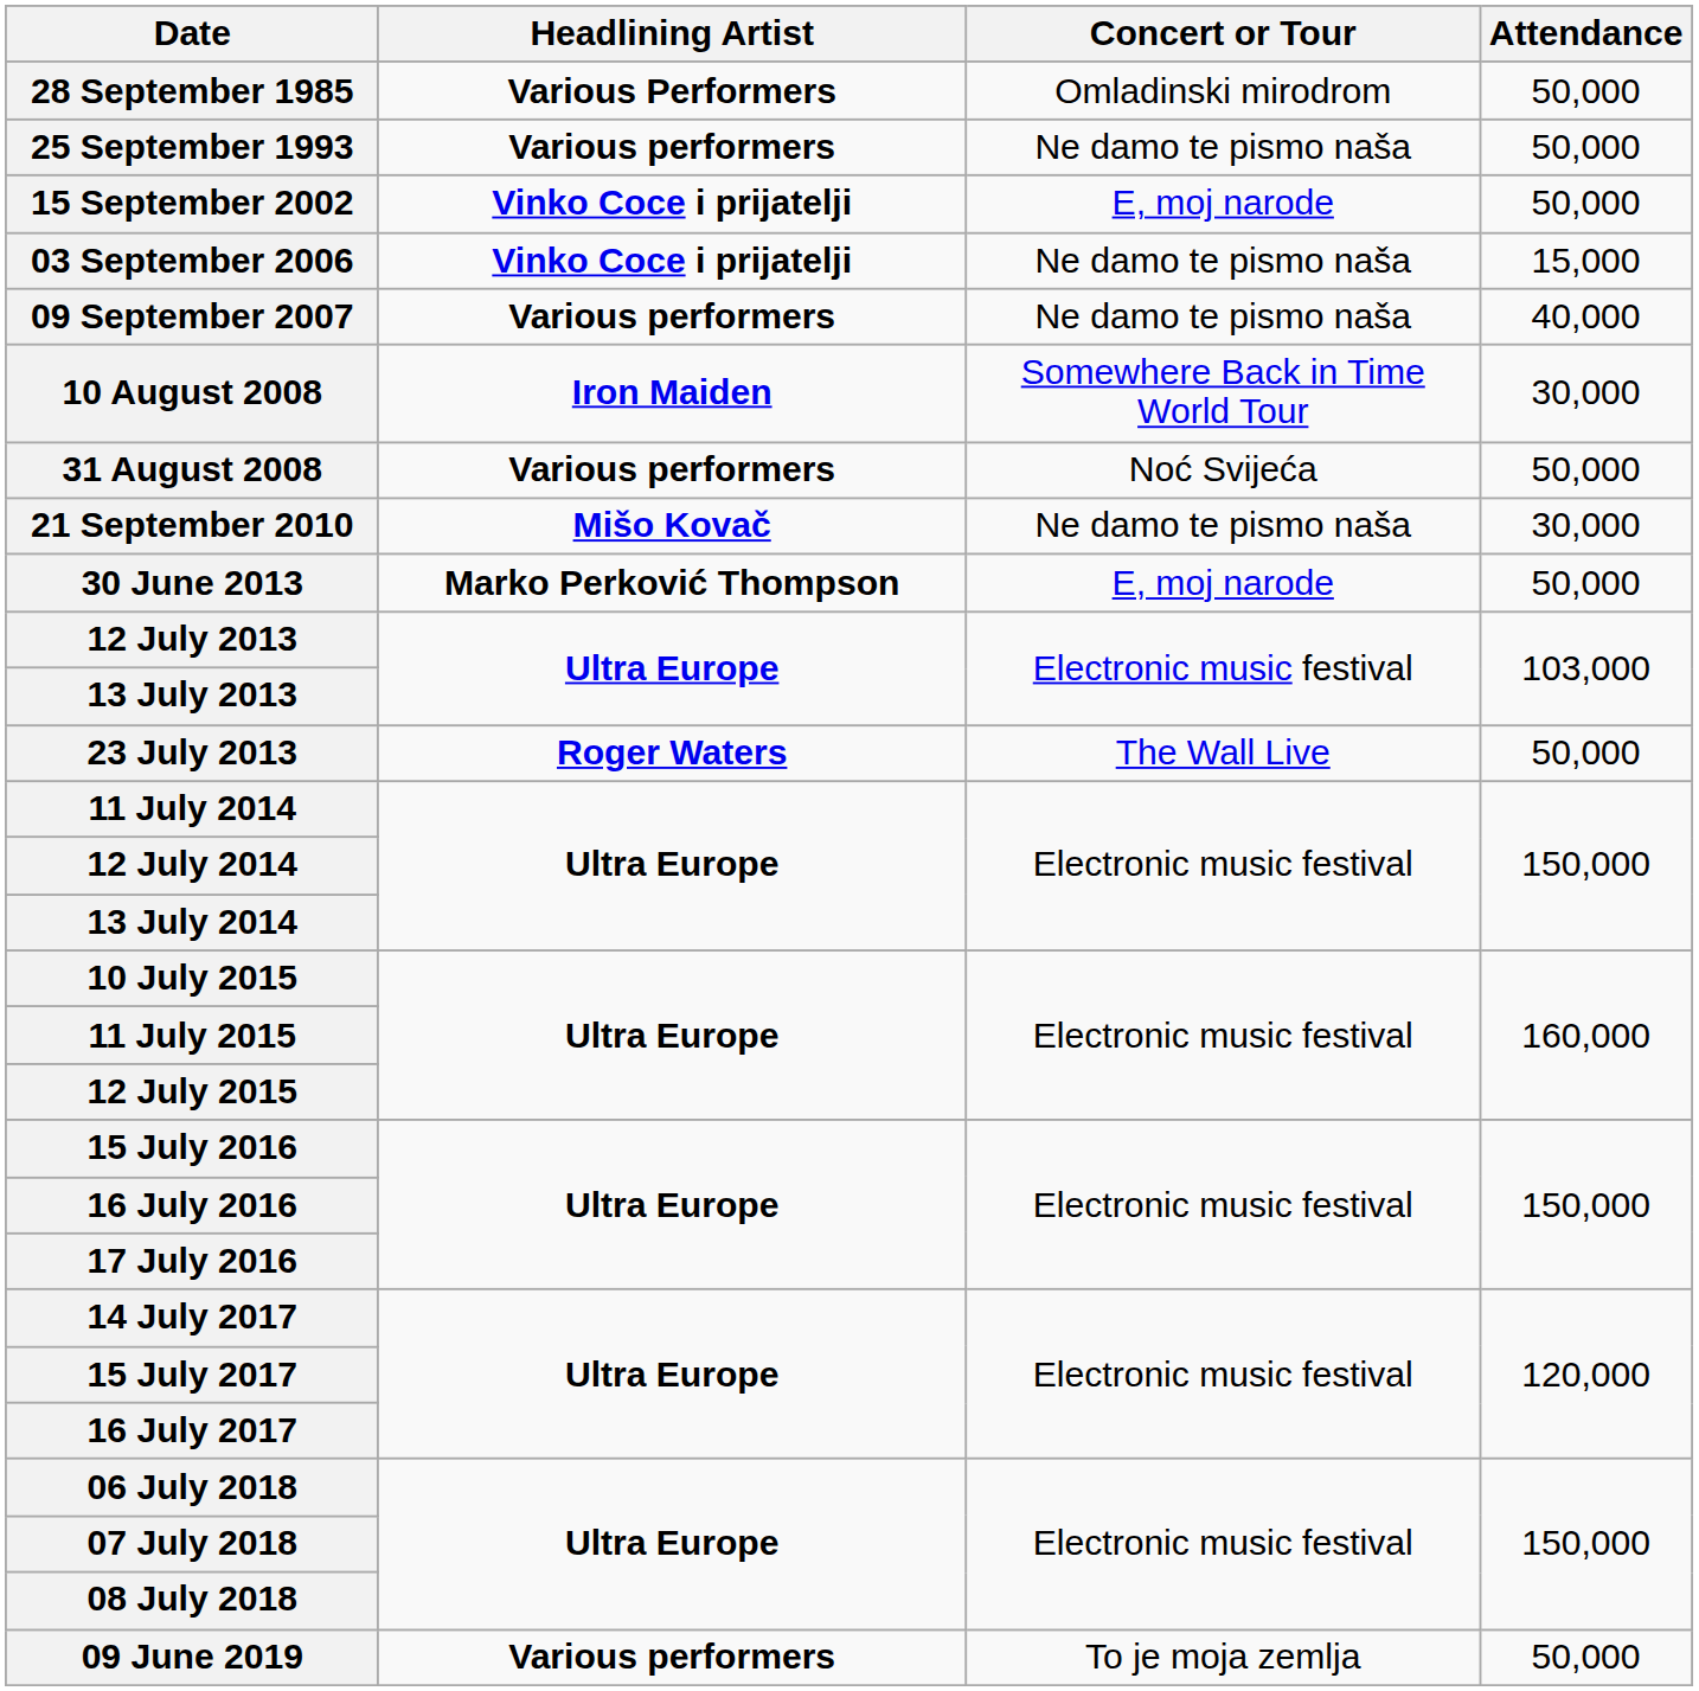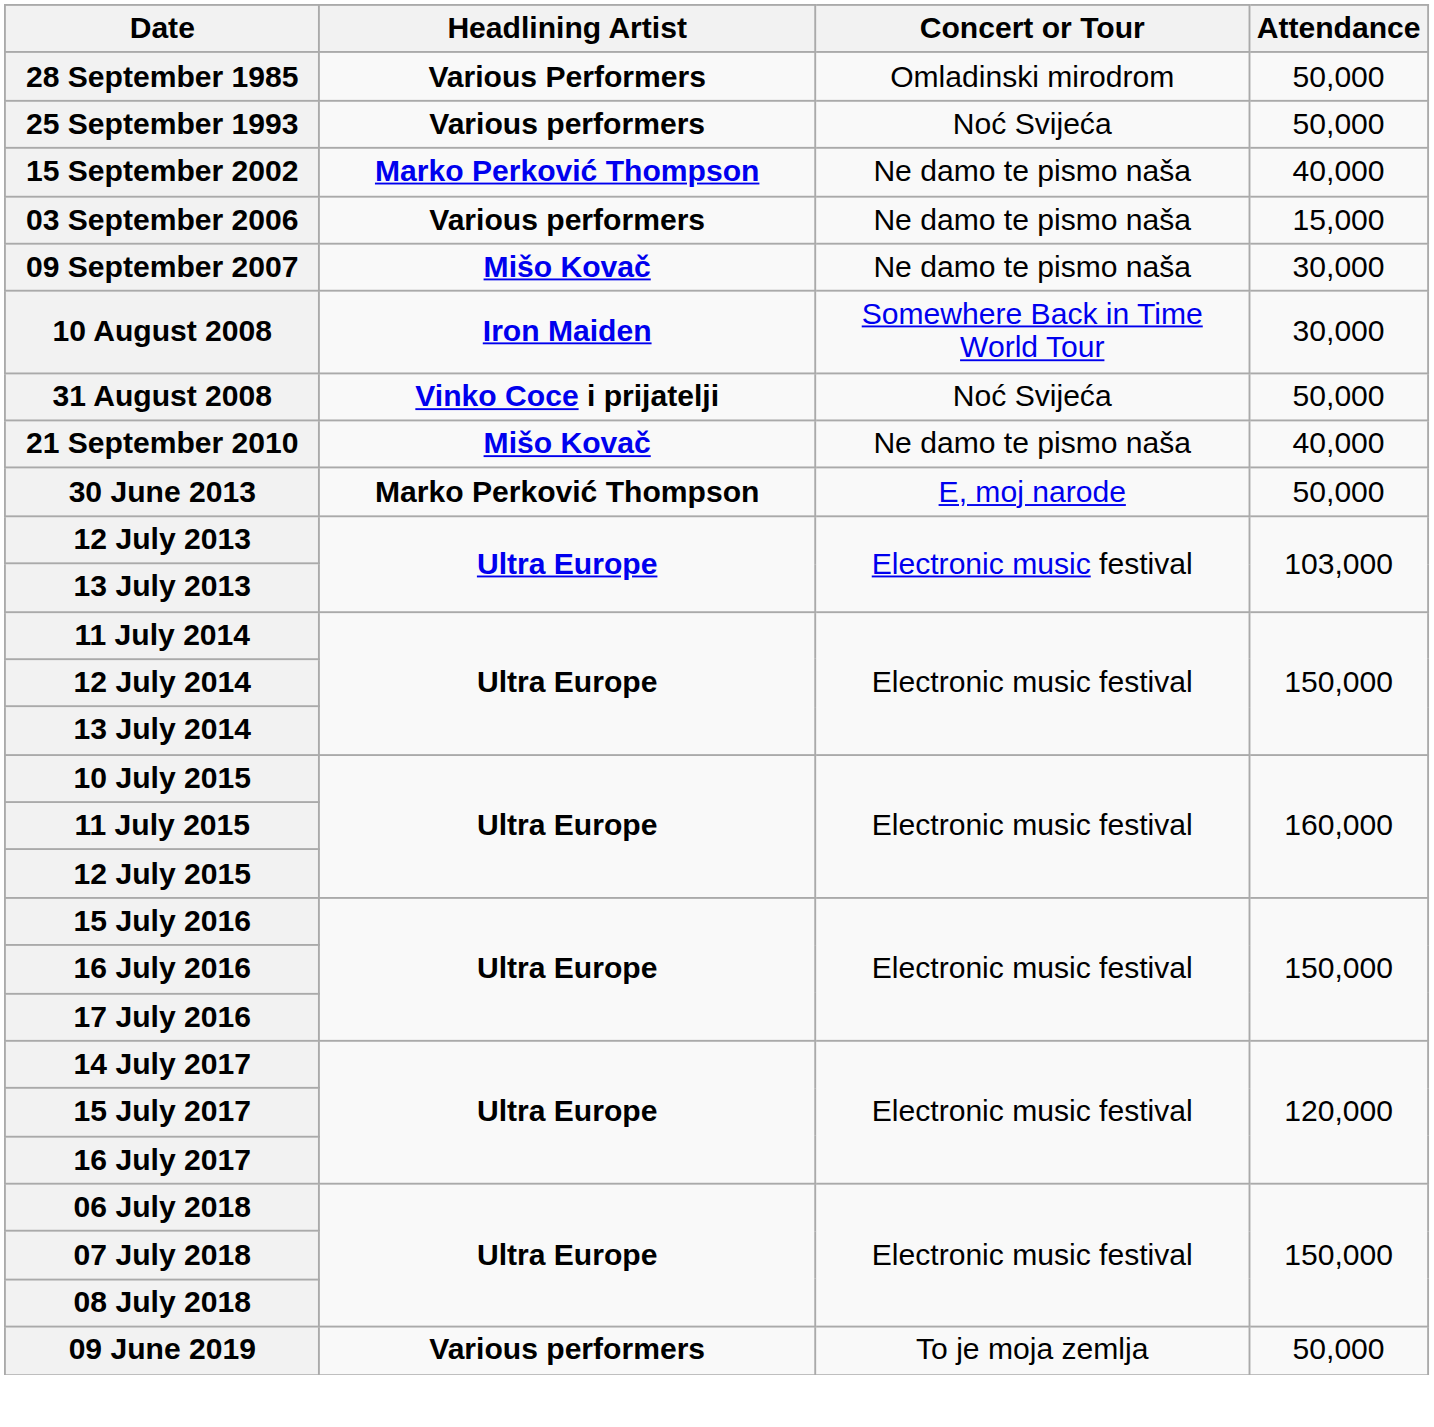 <table class="wikitable plainrowheaders" style="text-align:center;">
 <tr>
 <th scope="col" style="width:10em;">Date</th>
 <th scope="col" style="width:16em;">Headlining Artist</th>
 <th scope="col" style="width:14em;">Concert or Tour</th>
 <th>Attendance</th>
 </tr>
 <tr>
 <th scope="row">28 September 1985</th>
 <td><strong>Various Performers</strong></td>
 <td>Omladinski mirodrom</td>
 <td>50,000</td>
 </tr>
 <tr>
 <th scope="row">25 September 1993</th>
 <td><strong>Various performers</strong></td>
-<td>Ne damo te pismo naša</td>
+<td>Noć Svijeća</td>
 <td>50,000</td>
 </tr>
 <tr>
 <th scope="row">15 September 2002</th>
-<td><strong><a href='#'>Vinko Coce</a> i prijatelji</strong></td>
-<td><a href='#'>E, moj narode</a></td>
-<td>50,000</td>
+<td><strong><a href='#'>Marko Perković Thompson</a></strong></td>
+<td>Ne damo te pismo naša</td>
+<td>40,000</td>
 </tr>
 <tr>
 <th scope="row">03 September 2006</th>
-<td><strong><a href='#'>Vinko Coce</a> i prijatelji</strong></td>
+<td><strong>Various performers</strong></td>
 <td>Ne damo te pismo naša</td>
 <td>15,000</td>
 </tr>
 <tr>
 <th scope="row">09 September 2007</th>
-<td><strong>Various performers</strong></td>
+<td><strong><a href='#'>Mišo Kovač</a></strong></td>
 <td>Ne damo te pismo naša</td>
-<td>40,000</td>
+<td>30,000</td>
 </tr>
 <tr>
 <th scope="row">10 August 2008</th>
 <td><strong><a href='#'>Iron Maiden</a></strong></td>
 <td><a href='#'>Somewhere Back in Time World Tour</a></td>
 <td>30,000</td>
 </tr>
 <tr>
 <th scope="row">31 August 2008</th>
-<td><strong>Various performers</strong></td>
+<td><strong><a href='#'>Vinko Coce</a> i prijatelji</strong></td>
 <td>Noć Svijeća</td>
 <td>50,000</td>
 </tr>
 <tr>
 <th scope="row">21 September 2010</th>
 <td><strong><a href='#'>Mišo Kovač</a></strong></td>
 <td>Ne damo te pismo naša</td>
-<td>30,000</td>
+<td>40,000</td>
 </tr>
 <tr>
 <th scope="row">30 June 2013</th>
 <td><strong>Marko Perković Thompson</strong></td>
 <td><a href='#'>E, moj narode</a></td>
 <td>50,000</td>
 </tr>
 <tr>
 <th scope="row">12 July 2013</th>
 <td rowspan="2"><strong><a href='#'>Ultra Europe</a></strong></td>
 <td rowspan="2"><a href='#'>Electronic music</a> festival</td>
 <td rowspan="2">103,000</td>
 </tr>
 <tr>
 <th scope="row">13 July 2013</th>
-</tr>
-<tr>
-<th scope="row">23 July 2013</th>
-<td><strong><a href='#'>Roger Waters</a></strong></td>
-<td><a href='#'>The Wall Live</a></td>
-<td>50,000</td>
 </tr>
 <tr>
 <th scope="row">11 July 2014</th>
 <td rowspan="3"><strong>Ultra Europe</strong></td>
 <td rowspan="3">Electronic music festival</td>
 <td rowspan="3">150,000</td>
 </tr>
 <tr>
 <th scope="row">12 July 2014</th>
 </tr>
 <tr>
 <th scope="row">13 July 2014</th>
 </tr>
 <tr>
 <th scope="row">10 July 2015</th>
 <td rowspan="3"><strong>Ultra Europe</strong></td>
 <td rowspan="3">Electronic music festival</td>
 <td rowspan="3">160,000</td>
 </tr>
 <tr>
 <th scope="row">11 July 2015</th>
 </tr>
 <tr>
 <th scope="row">12 July 2015</th>
 </tr>
 <tr>
 <th scope="row">15 July 2016</th>
 <td rowspan="3"><strong>Ultra Europe</strong></td>
 <td rowspan="3">Electronic music festival</td>
 <td rowspan="3">150,000</td>
 </tr>
 <tr>
 <th scope="row">16 July 2016</th>
 </tr>
 <tr>
 <th scope="row">17 July 2016</th>
 </tr>
 <tr>
 <th scope="row">14 July 2017</th>
 <td rowspan="3"><strong>Ultra Europe</strong></td>
 <td rowspan="3">Electronic music festival</td>
 <td rowspan="3">120,000</td>
 </tr>
 <tr>
 <th scope="row">15 July 2017</th>
 </tr>
 <tr>
 <th scope="row">16 July 2017</th>
 </tr>
 <tr>
 <th scope="row">06 July 2018</th>
 <td rowspan="3"><strong>Ultra Europe</strong></td>
 <td rowspan="3">Electronic music festival</td>
 <td rowspan="3">150,000</td>
 </tr>
 <tr>
 <th scope="row">07 July 2018</th>
 </tr>
 <tr>
 <th scope="row">08 July 2018</th>
 </tr>
 <tr>
 <th scope="row">09 June 2019</th>
 <td><strong>Various performers</strong></td>
 <td>To je moja zemlja</td>
 <td>50,000</td>
 </tr>
 <tr>
 </tr>
 </table>
